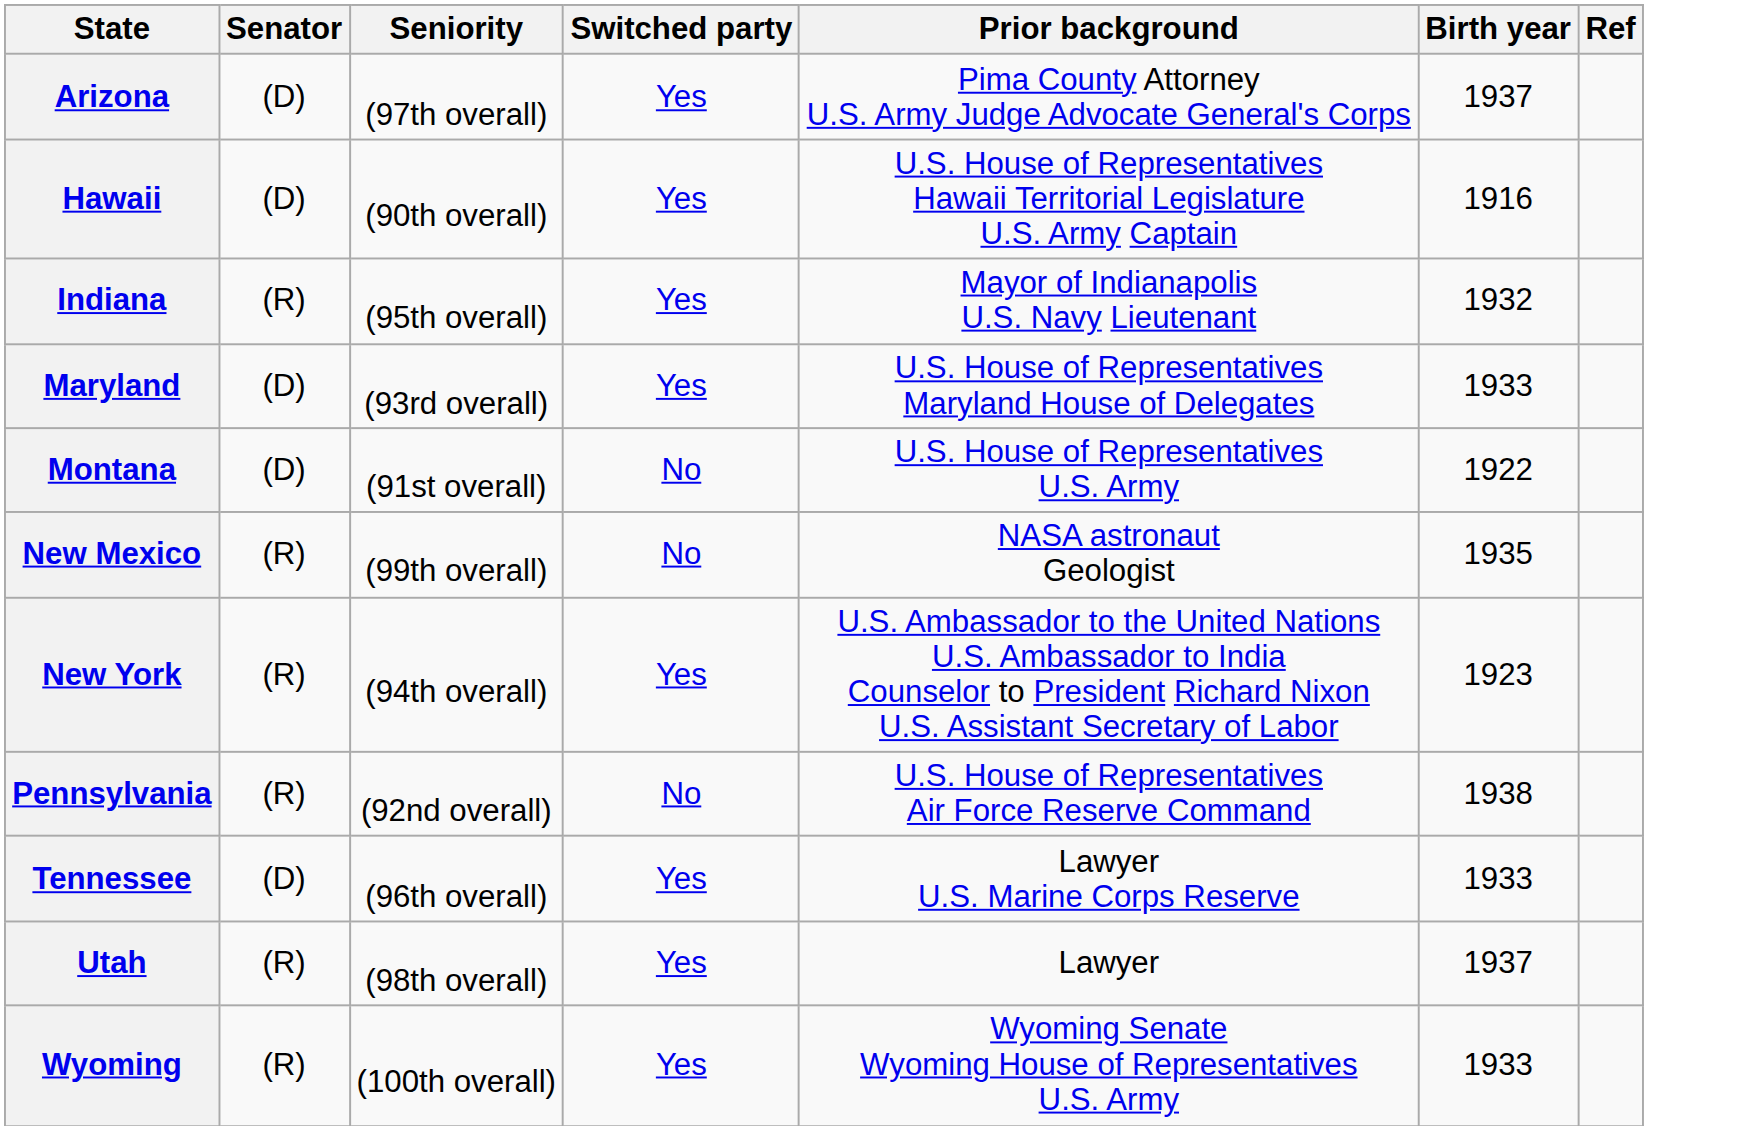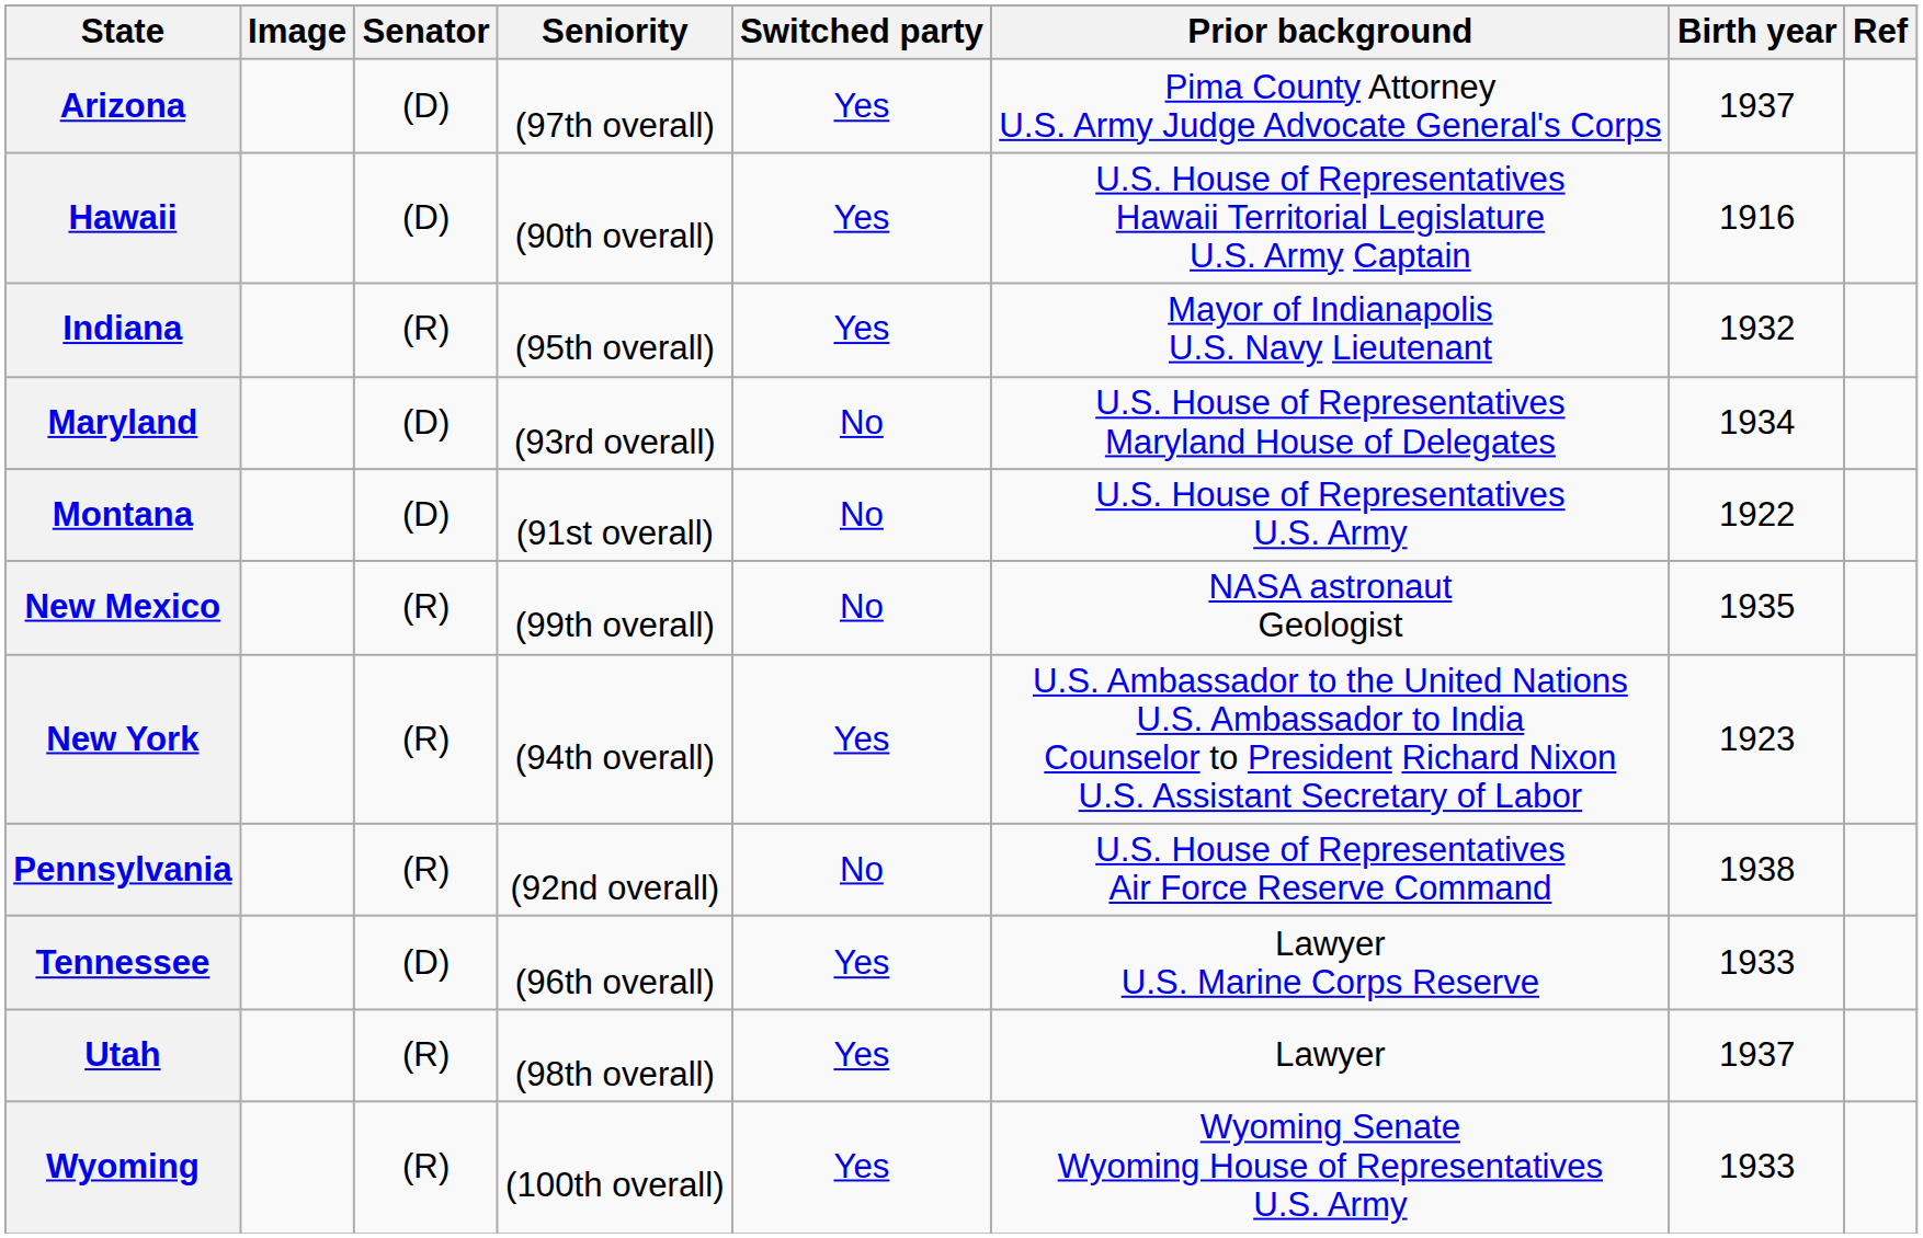 <table class="sortable wikitable" style="text-align:center">
 <tr>
 <th>State</th>
+<th>Image</th>
 <th>Senator</th>
 <th>Seniority</th>
 <th>Switched party</th>
 <th>Prior background</th>
 <th>Birth year</th>
 <th>Ref</th>
 </tr>
 <tr>
 <th><a href='#'>Arizona</a></th>
+<td></td>
 <td> (D)</td>
 <td><br>(97th overall)</td>
 <td><a href='#'>Yes</a><br></td>
 <td><a href='#'>Pima County</a> Attorney<br><a href='#'>U.S. Army Judge Advocate General's Corps</a></td>
 <td>1937</td>
 <td></td>
 </tr>
 <tr>
 <th><a href='#'>Hawaii</a></th>
+<td></td>
 <td> (D)</td>
 <td><br>(90th overall)</td>
 <td><a href='#'>Yes</a><br></td>
 <td><a href='#'>U.S. House of Representatives</a><br><a href='#'>Hawaii Territorial Legislature</a><br><a href='#'>U.S. Army</a> <a href='#'>Captain</a></td>
 <td>1916</td>
 <td></td>
 </tr>
 <tr>
 <th><a href='#'>Indiana</a></th>
+<td></td>
 <td> (R)</td>
 <td><br>(95th overall)</td>
 <td><a href='#'>Yes</a><br></td>
 <td><a href='#'>Mayor of Indianapolis</a><br><a href='#'>U.S. Navy</a> <a href='#'>Lieutenant</a></td>
 <td>1932</td>
 <td></td>
 </tr>
 <tr>
 <th><a href='#'>Maryland</a></th>
+<td></td>
 <td> (D)</td>
 <td><br>(93rd overall)</td>
-<td><a href='#'>Yes</a><br></td>
+<td><a href='#'>No</a><br></td>
 <td><a href='#'>U.S. House of Representatives</a><br><a href='#'>Maryland House of Delegates</a></td>
-<td>1933</td>
+<td>1934</td>
 <td></td>
 </tr>
 <tr>
 <th><a href='#'>Montana</a></th>
+<td></td>
 <td> (D)</td>
 <td><br>(91st overall)</td>
 <td><a href='#'>No</a><br></td>
 <td><a href='#'>U.S. House of Representatives</a><br><a href='#'>U.S. Army</a></td>
 <td>1922</td>
 <td></td>
 </tr>
 <tr>
 <th><a href='#'>New Mexico</a></th>
+<td></td>
 <td> (R)</td>
 <td><br>(99th overall)</td>
 <td><a href='#'>No</a><br></td>
 <td><a href='#'>NASA astronaut</a><br>Geologist</td>
 <td>1935</td>
 <td></td>
 </tr>
 <tr>
 <th><a href='#'>New York</a></th>
+<td></td>
 <td> (R)</td>
 <td><br>(94th overall)</td>
 <td><a href='#'>Yes</a><br></td>
 <td><a href='#'>U.S. Ambassador to the United Nations</a><br><a href='#'>U.S. Ambassador to India</a><br><a href='#'>Counselor</a> to <a href='#'>President</a> <a href='#'>Richard Nixon</a><br><a href='#'>U.S. Assistant Secretary of Labor</a></td>
 <td>1923</td>
 <td></td>
 </tr>
 <tr>
 <th><a href='#'>Pennsylvania</a></th>
+<td></td>
 <td> (R)</td>
 <td><br>(92nd overall)</td>
 <td><a href='#'>No</a><br></td>
 <td><a href='#'>U.S. House of Representatives</a><br><a href='#'>Air Force Reserve Command</a></td>
 <td>1938</td>
 <td></td>
 </tr>
 <tr>
 <th><a href='#'>Tennessee</a></th>
+<td></td>
 <td> (D)</td>
 <td><br>(96th overall)</td>
 <td><a href='#'>Yes</a><br></td>
 <td>Lawyer<br><a href='#'>U.S. Marine Corps Reserve</a></td>
 <td>1933</td>
 <td></td>
 </tr>
 <tr>
 <th><a href='#'>Utah</a></th>
+<td></td>
 <td> (R)</td>
 <td><br>(98th overall)</td>
 <td><a href='#'>Yes</a><br></td>
 <td>Lawyer</td>
 <td>1937</td>
 <td></td>
 </tr>
 <tr>
 <th><a href='#'>Wyoming</a></th>
+<td></td>
 <td> (R)</td>
 <td><br>(100th overall)</td>
 <td><a href='#'>Yes</a><br></td>
 <td><a href='#'>Wyoming Senate</a><br><a href='#'>Wyoming House of Representatives</a><br><a href='#'>U.S. Army</a></td>
 <td>1933</td>
 <td></td>
 </tr>
 </table>
